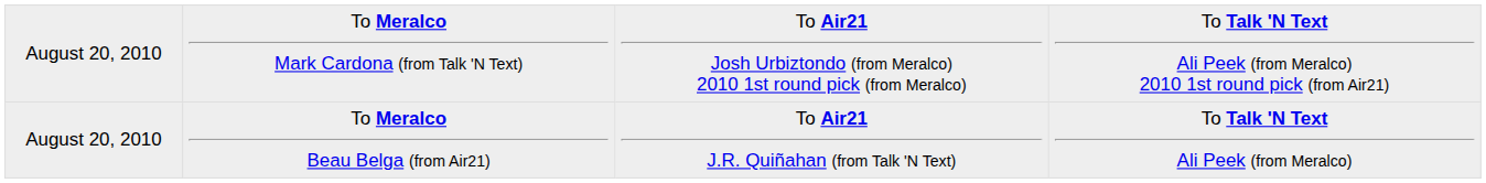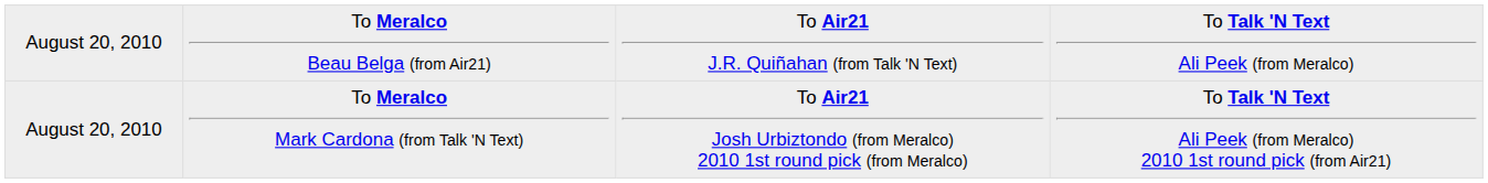 <table border=1 style="border-collapse:collapse; text-align: center; width: 100%" bordercolor="#DFDFDF"  cellpadding="5">
 <tr>
+</tr>
+<tr bgcolor="eeeeee">
+<td style="width:12%">August 20, 2010</td>
+<td style="width:29.3%" valign="top">To <strong><a href='#'>Meralco</a></strong><hr><a href='#'>Beau Belga</a> <small>(from Air21)</small></td>
+<td style="width:29.3%" valign="top">To <strong><a href='#'>Air21</a></strong><hr><a href='#'>J.R. Quiñahan</a> <small>(from Talk 'N Text)</small></td>
+<td style="width:29.3%" valign="top">To <strong><a href='#'>Talk 'N Text</a></strong><hr><a href='#'>Ali Peek</a> <small>(from Meralco)</small></td>
 </tr>
 <tr bgcolor="eeeeee">
 <td style="width:12%">August 20, 2010</td>
 <td style="width:29.3%" valign="top">To <strong><a href='#'>Meralco</a></strong><hr><a href='#'>Mark Cardona</a> <small>(from Talk 'N Text)</small></td>
 <td style="width:29.3%" valign="top">To <strong><a href='#'>Air21</a></strong><hr><a href='#'>Josh Urbiztondo</a> <small>(from Meralco)</small><br><a href='#'>2010 1st round pick</a> <small>(from Meralco)</small></td>
 <td style="width:29.3%" valign="top">To <strong><a href='#'>Talk 'N Text</a></strong><hr><a href='#'>Ali Peek</a> <small>(from Meralco)</small> <br><a href='#'>2010 1st round pick</a> <small>(from Air21)</small></td>
 </tr>
-<tr bgcolor="eeeeee">
-<td style="width:12%">August 20, 2010</td>
-<td style="width:29.3%" valign="top">To <strong><a href='#'>Meralco</a></strong><hr><a href='#'>Beau Belga</a> <small>(from Air21)</small></td>
-<td style="width:29.3%" valign="top">To <strong><a href='#'>Air21</a></strong><hr><a href='#'>J.R. Quiñahan</a> <small>(from Talk 'N Text)</small></td>
-<td style="width:29.3%" valign="top">To <strong><a href='#'>Talk 'N Text</a></strong><hr><a href='#'>Ali Peek</a> <small>(from Meralco)</small></td>
-</tr>
 </table>
